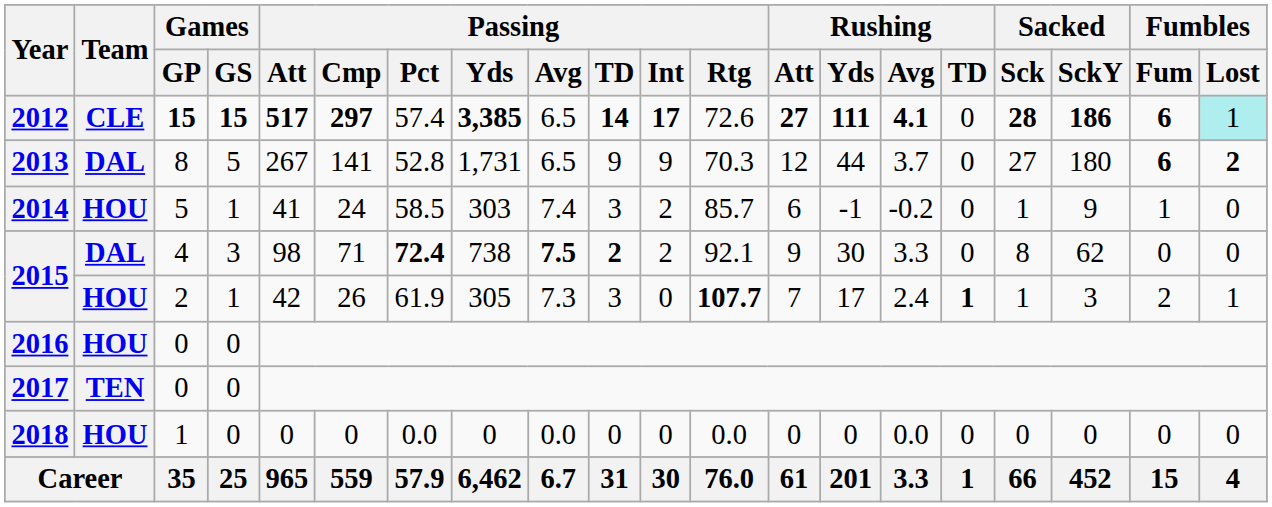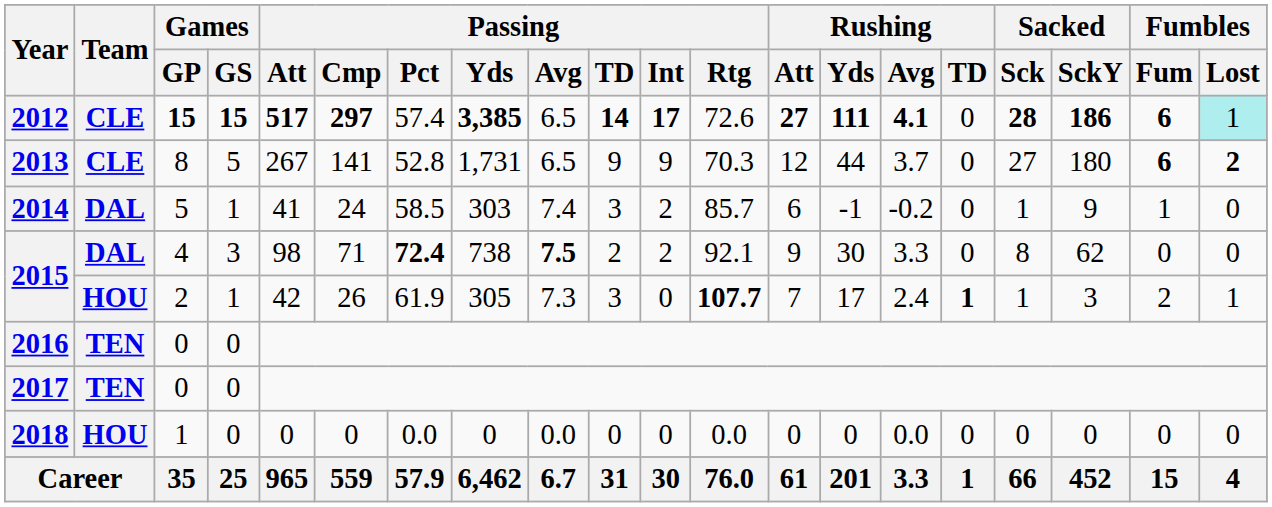 <table class="wikitable" style="text-align: center;">
 <tr>
 <th rowspan="2">Year</th>
 <th rowspan="2">Team</th>
 <th colspan="2">Games</th>
 <th colspan="8">Passing</th>
 <th colspan="4">Rushing</th>
 <th colspan="2">Sacked</th>
 <th colspan="2">Fumbles</th>
 </tr>
 <tr>
 <th>GP</th>
 <th>GS</th>
 <th>Att</th>
 <th>Cmp</th>
 <th>Pct</th>
 <th>Yds</th>
 <th>Avg</th>
 <th>TD</th>
 <th>Int</th>
 <th>Rtg</th>
 <th>Att</th>
 <th>Yds</th>
 <th>Avg</th>
 <th>TD</th>
 <th>Sck</th>
 <th>SckY</th>
 <th>Fum</th>
 <th>Lost</th>
 </tr>
 <tr>
 <th><a href='#'>2012</a></th>
 <th><a href='#'>CLE</a></th>
 <td><strong>15</strong></td>
 <td><strong>15</strong></td>
 <td><strong>517</strong></td>
 <td><strong>297</strong></td>
 <td>57.4</td>
 <td><strong>3,385</strong></td>
 <td>6.5</td>
 <td><strong>14</strong></td>
 <td><strong>17</strong></td>
 <td>72.6</td>
 <td><strong>27</strong></td>
 <td><strong>111</strong></td>
 <td><strong>4.1</strong></td>
 <td>0</td>
 <td><strong>28</strong></td>
 <td><strong>186</strong></td>
 <td><strong>6</strong></td>
 <td style="background: paleturquoise;">1</td>
 </tr>
 <tr>
 <th><a href='#'>2013</a></th>
-<th><a href='#'>DAL</a></th>
+<th><a href='#'>CLE</a></th>
 <td>8</td>
 <td>5</td>
 <td>267</td>
 <td>141</td>
 <td>52.8</td>
 <td>1,731</td>
 <td>6.5</td>
 <td>9</td>
 <td>9</td>
 <td>70.3</td>
 <td>12</td>
 <td>44</td>
 <td>3.7</td>
 <td>0</td>
 <td>27</td>
 <td>180</td>
 <td><strong>6</strong></td>
 <td><strong>2</strong></td>
 </tr>
 <tr>
 <th><a href='#'>2014</a></th>
-<th><a href='#'>HOU</a></th>
+<th><a href='#'>DAL</a></th>
 <td>5</td>
 <td>1</td>
 <td>41</td>
 <td>24</td>
 <td>58.5</td>
 <td>303</td>
 <td>7.4</td>
 <td>3</td>
 <td>2</td>
 <td>85.7</td>
 <td>6</td>
 <td>-1</td>
 <td>-0.2</td>
 <td>0</td>
 <td>1</td>
 <td>9</td>
 <td>1</td>
 <td>0</td>
 </tr>
 <tr>
 <th rowspan="2"><a href='#'>2015</a></th>
 <th><a href='#'>DAL</a></th>
 <td>4</td>
 <td>3</td>
 <td>98</td>
 <td>71</td>
 <td><strong>72.4</strong></td>
 <td>738</td>
 <td><strong>7.5</strong></td>
-<td><strong>2</strong></td>
+<td>2</td>
 <td>2</td>
 <td>92.1</td>
 <td>9</td>
 <td>30</td>
 <td>3.3</td>
 <td>0</td>
 <td>8</td>
 <td>62</td>
 <td>0</td>
 <td>0</td>
 </tr>
 <tr>
 <th><a href='#'>HOU</a></th>
 <td>2</td>
 <td>1</td>
 <td>42</td>
 <td>26</td>
 <td>61.9</td>
 <td>305</td>
 <td>7.3</td>
 <td>3</td>
 <td>0</td>
 <td><strong>107.7</strong></td>
 <td>7</td>
 <td>17</td>
 <td>2.4</td>
 <td><strong>1</strong></td>
 <td>1</td>
 <td>3</td>
 <td>2</td>
 <td>1</td>
 </tr>
 <tr>
 <th><a href='#'>2016</a></th>
-<th><a href='#'>HOU</a></th>
+<th><a href='#'>TEN</a></th>
 <td>0</td>
 <td>0</td>
 <td colspan="16"></td>
 </tr>
 <tr>
 <th><a href='#'>2017</a></th>
 <th><a href='#'>TEN</a></th>
 <td>0</td>
 <td>0</td>
 <td colspan="16"></td>
 </tr>
 <tr>
 <th><a href='#'>2018</a></th>
 <th><a href='#'>HOU</a></th>
 <td>1</td>
 <td>0</td>
 <td>0</td>
 <td>0</td>
 <td>0.0</td>
 <td>0</td>
 <td>0.0</td>
 <td>0</td>
 <td>0</td>
 <td>0.0</td>
 <td>0</td>
 <td>0</td>
 <td>0.0</td>
 <td>0</td>
 <td>0</td>
 <td>0</td>
 <td>0</td>
 <td>0</td>
 </tr>
 <tr>
 <th colspan="2">Career</th>
 <th>35</th>
 <th>25</th>
 <th>965</th>
 <th>559</th>
 <th>57.9</th>
 <th>6,462</th>
 <th>6.7</th>
 <th>31</th>
 <th>30</th>
 <th>76.0</th>
 <th>61</th>
 <th>201</th>
 <th>3.3</th>
 <th>1</th>
 <th>66</th>
 <th>452</th>
 <th>15</th>
 <th>4</th>
 </tr>
 </table>
